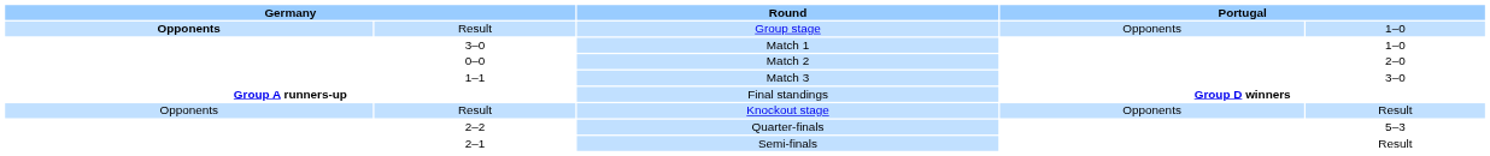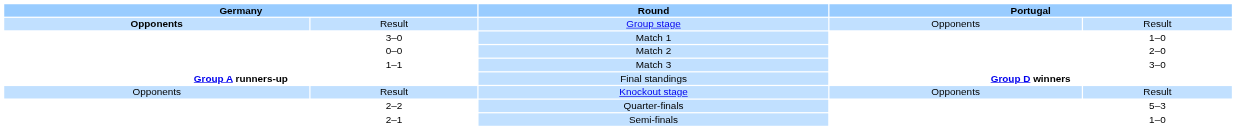 <table style="width:100%; text-align:center;">
 <tr style="vertical-align:top; background:#99CCFF;">
 <th colspan="2">Germany</th>
 <th>Round</th>
 <th colspan="2">Portugal</th>
 </tr>
 <tr style="vertical-align:top; background:#C1E0FF;">
 <td><strong>Opponents</strong></td>
 <td>Result</td>
 <td><a href='#'>Group stage</a></td>
 <td>Opponents</td>
-<td>1–0</td>
+<td>Result</td>
 </tr>
 <tr>
 <td style="text-align:left;"></td>
 <td>3–0</td>
 <td style="background:#C1E0FF;">Match 1</td>
 <td style="text-align:left;"></td>
 <td>1–0</td>
 </tr>
 <tr>
 <td style="text-align:left;"></td>
 <td>0–0</td>
 <td style="background:#C1E0FF;">Match 2</td>
 <td style="text-align:left;"></td>
 <td>2–0</td>
 </tr>
 <tr>
 <td style="text-align:left;"></td>
 <td>1–1</td>
 <td style="background:#C1E0FF;">Match 3</td>
 <td style="text-align:left;"></td>
 <td>3–0</td>
 </tr>
 <tr>
 <td colspan="2" style="text-align:center;"><strong><a href='#'>Group A</a> runners-up</strong><br><div></div></td>
 <td style="background:#C1E0FF;">Final standings</td>
 <td colspan="2" style="text-align:center;"><strong><a href='#'>Group D</a> winners</strong><br><div></div></td>
 </tr>
 <tr style="vertical-align:top; background:#C1E0FF;">
 <td>Opponents</td>
 <td>Result</td>
 <td><a href='#'>Knockout stage</a></td>
 <td>Opponents</td>
 <td>Result</td>
 </tr>
 <tr>
 <td style="text-align:left;"></td>
 <td>2–2  </td>
 <td style="background:#C1E0FF;">Quarter-finals</td>
 <td style="text-align:left;"></td>
 <td>5–3 </td>
 </tr>
 <tr>
 <td style="text-align:left;"></td>
 <td>2–1</td>
 <td style="background:#C1E0FF;">Semi-finals</td>
 <td style="text-align:left;"></td>
-<td>Result</td>
+<td>1–0</td>
 </tr>
 </table>
